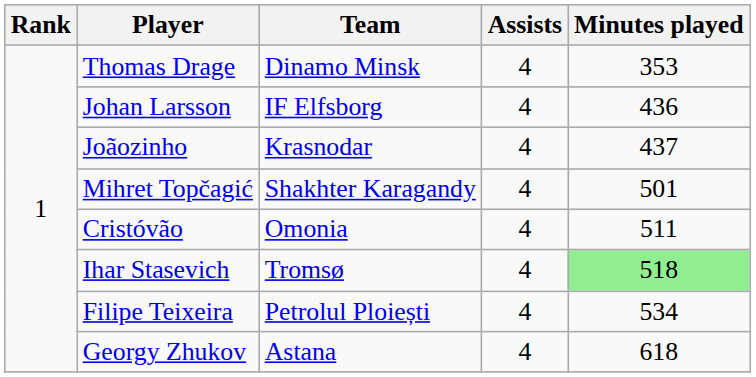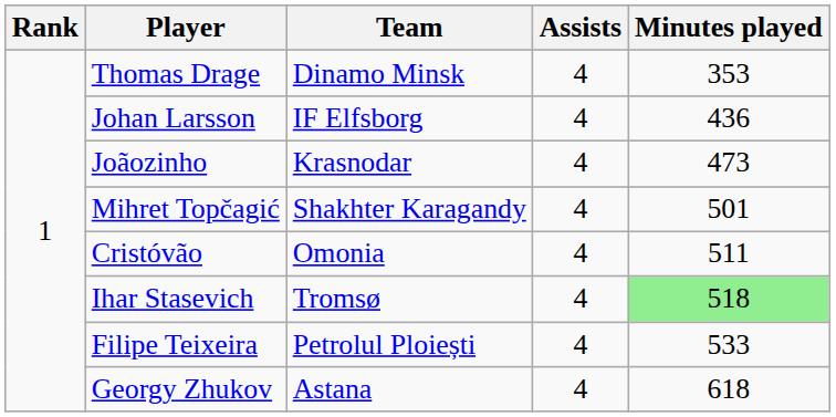 <table class="wikitable" style="text-align:center">
 <tr>
 <th>Rank</th>
 <th>Player</th>
 <th>Team</th>
 <th>Assists</th>
 <th>Minutes played</th>
 </tr>
 <tr>
 <td rowspan=8>1</td>
 <td align=left> <a href='#'>Thomas Drage</a></td>
 <td align=left> <a href='#'>Dinamo Minsk</a></td>
 <td>4</td>
 <td>353</td>
 </tr>
 <tr>
 <td align=left> <a href='#'>Johan Larsson</a></td>
 <td align=left> <a href='#'>IF Elfsborg</a></td>
 <td>4</td>
 <td>436</td>
 </tr>
 <tr>
 <td align=left> <a href='#'>Joãozinho</a></td>
 <td align=left> <a href='#'>Krasnodar</a></td>
 <td>4</td>
-<td>437</td>
+<td>473</td>
 </tr>
 <tr>
 <td align=left> <a href='#'>Mihret Topčagić</a></td>
 <td align=left> <a href='#'>Shakhter Karagandy</a></td>
 <td>4</td>
 <td>501</td>
 </tr>
 <tr>
 <td align=left> <a href='#'>Cristóvão</a></td>
 <td align=left> <a href='#'>Omonia</a></td>
 <td>4</td>
 <td>511</td>
 </tr>
 <tr>
 <td align=left> <a href='#'>Ihar Stasevich</a></td>
 <td align=left> <a href='#'>Tromsø</a></td>
 <td>4</td>
 <td style="background: lightgreen;">518</td>
 </tr>
 <tr>
 <td align=left> <a href='#'>Filipe Teixeira</a></td>
 <td align=left> <a href='#'>Petrolul Ploiești</a></td>
 <td>4</td>
-<td>534</td>
+<td>533</td>
 </tr>
 <tr>
 <td align=left> <a href='#'>Georgy Zhukov</a></td>
 <td align=left> <a href='#'>Astana</a></td>
 <td>4</td>
 <td>618</td>
 </tr>
 </table>
